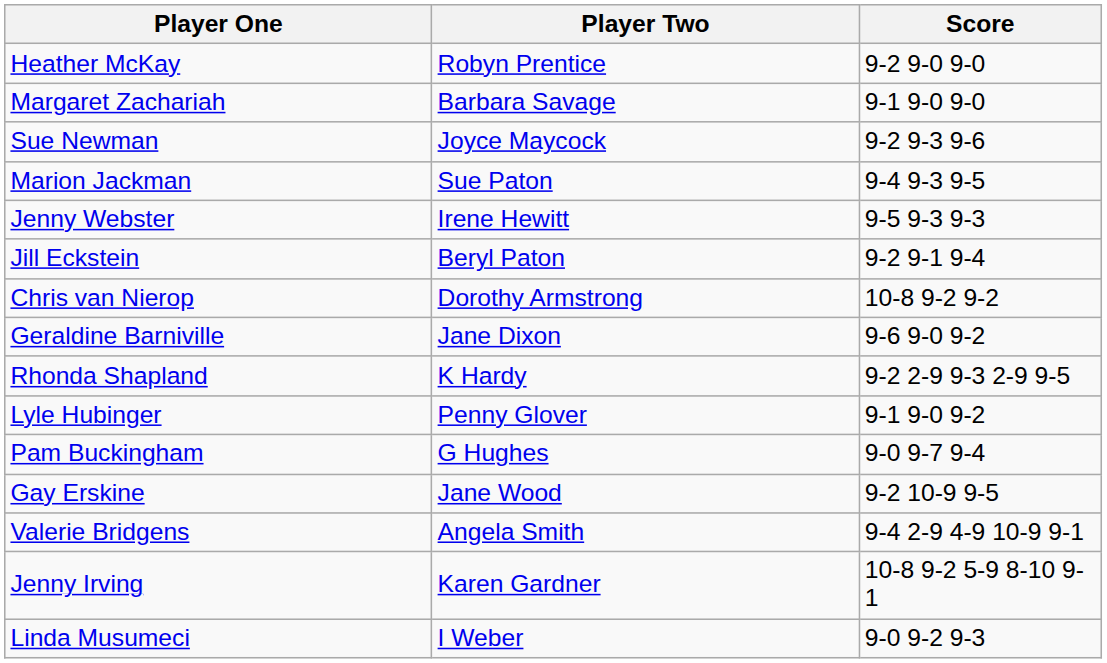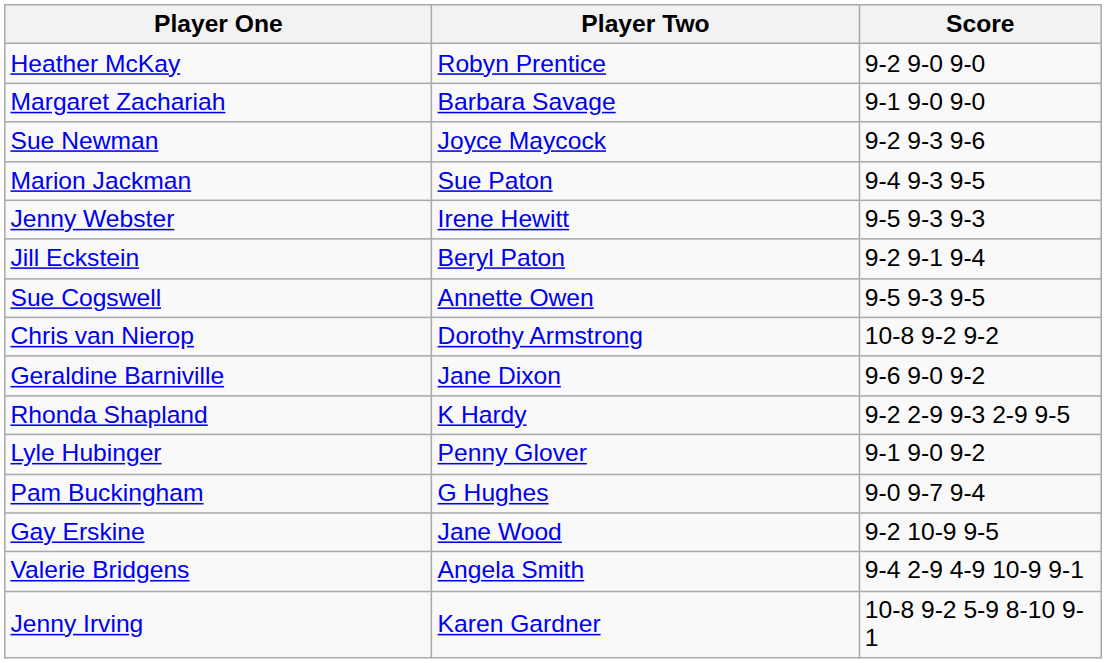 <table class="wikitable">
 <tr>
 <th width=270>Player One</th>
 <th width=270>Player Two</th>
 <th width=150>Score</th>
 </tr>
 <tr>
 <td> <a href='#'>Heather McKay</a></td>
 <td> <a href='#'>Robyn Prentice</a></td>
 <td>9-2 9-0 9-0</td>
 </tr>
 <tr>
 <td> <a href='#'>Margaret Zachariah</a></td>
 <td> <a href='#'>Barbara Savage</a></td>
 <td>9-1 9-0 9-0</td>
 </tr>
 <tr>
 <td> <a href='#'>Sue Newman</a></td>
 <td> <a href='#'>Joyce Maycock</a></td>
 <td>9-2 9-3 9-6</td>
 </tr>
 <tr>
 <td> <a href='#'>Marion Jackman</a></td>
 <td> <a href='#'>Sue Paton</a></td>
 <td>9-4 9-3 9-5</td>
 </tr>
 <tr>
 <td> <a href='#'>Jenny Webster</a></td>
 <td> <a href='#'>Irene Hewitt</a></td>
 <td>9-5 9-3 9-3</td>
 </tr>
 <tr>
 <td> <a href='#'>Jill Eckstein</a></td>
 <td> <a href='#'>Beryl Paton</a></td>
 <td>9-2 9-1 9-4</td>
+</tr>
+<tr>
+<td> <a href='#'>Sue Cogswell</a></td>
+<td> <a href='#'>Annette Owen</a></td>
+<td>9-5 9-3 9-5</td>
 </tr>
 <tr>
 <td> <a href='#'>Chris van Nierop</a></td>
 <td> <a href='#'>Dorothy Armstrong</a></td>
 <td>10-8 9-2 9-2</td>
 </tr>
 <tr>
 <td> <a href='#'>Geraldine Barniville</a></td>
 <td> <a href='#'>Jane Dixon</a></td>
 <td>9-6 9-0 9-2</td>
 </tr>
 <tr>
 <td> <a href='#'>Rhonda Shapland</a></td>
 <td> <a href='#'>K Hardy</a></td>
 <td>9-2 2-9 9-3 2-9 9-5</td>
 </tr>
 <tr>
 <td> <a href='#'>Lyle Hubinger</a></td>
 <td> <a href='#'>Penny Glover</a></td>
 <td>9-1 9-0 9-2</td>
 </tr>
 <tr>
 <td> <a href='#'>Pam Buckingham</a></td>
 <td> <a href='#'>G Hughes</a></td>
 <td>9-0 9-7 9-4</td>
 </tr>
 <tr>
 <td> <a href='#'>Gay Erskine</a></td>
 <td> <a href='#'>Jane Wood</a></td>
 <td>9-2 10-9 9-5</td>
 </tr>
 <tr>
 <td> <a href='#'>Valerie Bridgens</a></td>
 <td> <a href='#'>Angela Smith</a></td>
 <td>9-4 2-9 4-9 10-9 9-1</td>
 </tr>
 <tr>
 <td> <a href='#'>Jenny Irving</a></td>
 <td> <a href='#'>Karen Gardner</a></td>
 <td>10-8 9-2 5-9 8-10 9-1</td>
 </tr>
-<tr>
-<td> <a href='#'>Linda Musumeci</a></td>
-<td> <a href='#'>I Weber</a></td>
-<td>9-0 9-2 9-3</td>
-</tr>
 </table>
